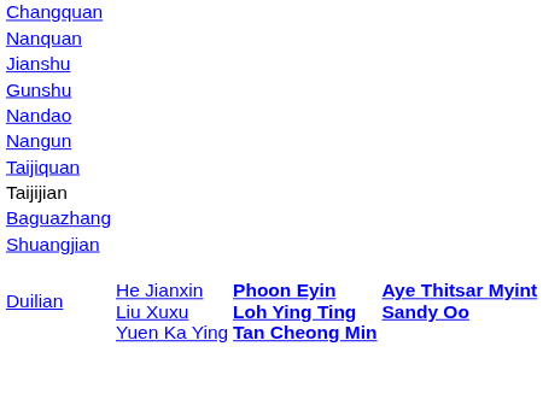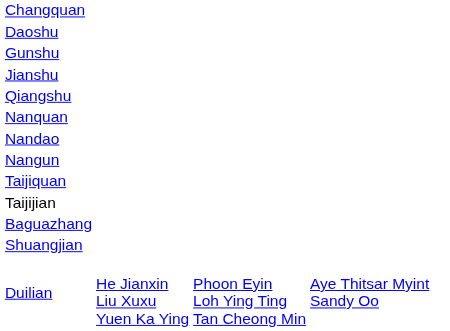 <table>
 <tr>
 <td><a href='#'>Changquan</a></td>
 <td></td>
 <td></td>
 <td></td>
 </tr>
 <tr>
-<td><a href='#'>Nanquan</a></td>
+<td><a href='#'>Daoshu</a></td>
+<td></td>
+<td></td>
+<td></td>
+</tr>
+<tr>
+<td><a href='#'>Gunshu</a></td>
 <td></td>
 <td></td>
 <td></td>
 </tr>
 <tr>
 <td><a href='#'>Jianshu</a></td>
 <td></td>
 <td></td>
 <td></td>
 </tr>
 <tr>
-<td><a href='#'>Gunshu</a></td>
+<td><a href='#'>Qiangshu</a></td>
+<td></td>
+<td></td>
+<td></td>
+</tr>
+<tr>
+<td><a href='#'>Nanquan</a></td>
 <td></td>
 <td></td>
 <td></td>
 </tr>
 <tr>
 <td><a href='#'>Nandao</a></td>
 <td></td>
 <td></td>
 <td></td>
 </tr>
 <tr>
 <td><a href='#'>Nangun</a></td>
 <td></td>
 <td></td>
 <td></td>
 </tr>
 <tr>
 <td><a href='#'>Taijiquan</a></td>
 <td></td>
 <td></td>
 <td></td>
 </tr>
 <tr>
 <td>Taijijian<br></td>
 <td></td>
 <td></td>
 <td></td>
 </tr>
 <tr>
 <td><a href='#'>Baguazhang</a></td>
 <td></td>
 <td></td>
 <td></td>
 </tr>
 <tr>
 <td><a href='#'>Shuangjian</a></td>
 <td></td>
 <td></td>
 <td></td>
 </tr>
 <tr>
 <td><a href='#'>Duilian</a></td>
 <td><br><a href='#'>He Jianxin</a><br><a href='#'>Liu Xuxu</a><br><a href='#'>Yuen Ka Ying</a></td>
-<td><strong><br><a href='#'>Phoon Eyin</a><br><a href='#'>Loh Ying Ting</a><br><a href='#'>Tan Cheong Min</a></strong></td>
-<td valign=top><strong><br><a href='#'>Aye Thitsar Myint</a><br><a href='#'>Sandy Oo</a></strong></td>
+<td><br><a href='#'>Phoon Eyin</a><br><a href='#'>Loh Ying Ting</a><br><a href='#'>Tan Cheong Min</a></td>
+<td valign=top><br><a href='#'>Aye Thitsar Myint</a><br><a href='#'>Sandy Oo</a></td>
 </tr>
 </table>
